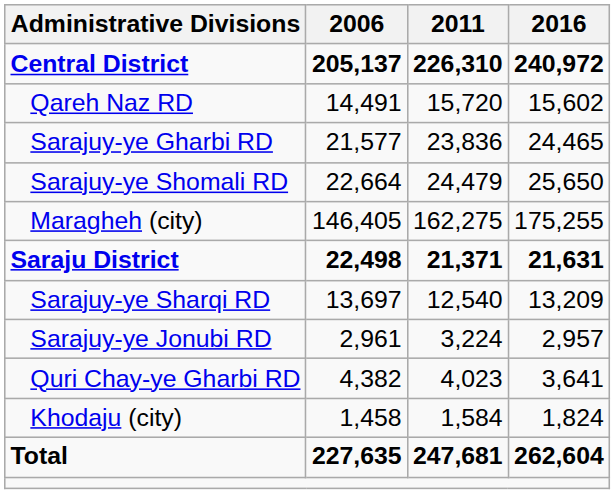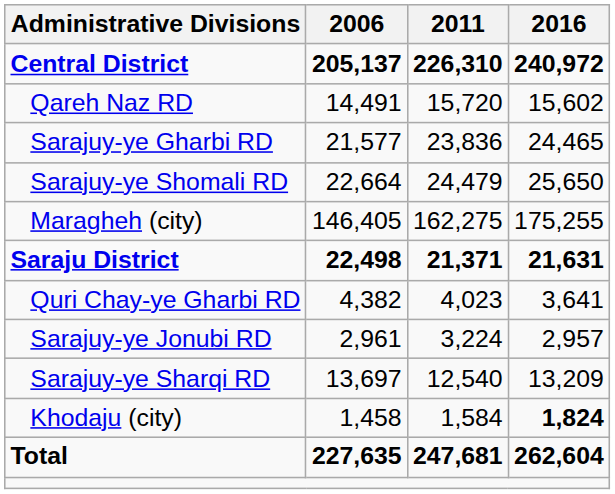 <table class="wikitable">
 <tr>
 <th>Administrative Divisions</th>
 <th>2006</th>
 <th>2011</th>
 <th>2016</th>
 </tr>
 <tr>
 <td><strong><a href='#'>Central District</a></strong></td>
 <td style="text-align: right;"><strong>205,137</strong></td>
 <td style="text-align: right;"><strong>226,310</strong></td>
 <td style="text-align: right;"><strong>240,972</strong></td>
 </tr>
 <tr>
 <td style="padding-left: 1em;"><a href='#'>Qareh Naz RD</a></td>
 <td style="text-align: right;">14,491</td>
 <td style="text-align: right;">15,720</td>
 <td style="text-align: right;">15,602</td>
 </tr>
 <tr>
 <td style="padding-left: 1em;"><a href='#'>Sarajuy-ye Gharbi RD</a></td>
 <td style="text-align: right;">21,577</td>
 <td style="text-align: right;">23,836</td>
 <td style="text-align: right;">24,465</td>
 </tr>
 <tr>
 <td style="padding-left: 1em;"><a href='#'>Sarajuy-ye Shomali RD</a></td>
 <td style="text-align: right;">22,664</td>
 <td style="text-align: right;">24,479</td>
 <td style="text-align: right;">25,650</td>
 </tr>
 <tr>
 <td style="padding-left: 1em;"><a href='#'>Maragheh</a> (city)</td>
 <td style="text-align: right;">146,405</td>
 <td style="text-align: right;">162,275</td>
 <td style="text-align: right;">175,255</td>
 </tr>
 <tr>
 <td><strong><a href='#'>Saraju District</a></strong></td>
 <td style="text-align: right;"><strong>22,498</strong></td>
 <td style="text-align: right;"><strong>21,371</strong></td>
 <td style="text-align: right;"><strong>21,631</strong></td>
 </tr>
 <tr>
-<td style="padding-left: 1em;"><a href='#'>Sarajuy-ye Sharqi RD</a></td>
-<td style="text-align: right;">13,697</td>
-<td style="text-align: right;">12,540</td>
-<td style="text-align: right;">13,209</td>
+<td style="padding-left: 1em;"><a href='#'>Quri Chay-ye Gharbi RD</a></td>
+<td style="text-align: right;">4,382</td>
+<td style="text-align: right;">4,023</td>
+<td style="text-align: right;">3,641</td>
 </tr>
 <tr>
 <td style="padding-left: 1em;"><a href='#'>Sarajuy-ye Jonubi RD</a></td>
 <td style="text-align: right;">2,961</td>
 <td style="text-align: right;">3,224</td>
 <td style="text-align: right;">2,957</td>
 </tr>
 <tr>
-<td style="padding-left: 1em;"><a href='#'>Quri Chay-ye Gharbi RD</a></td>
-<td style="text-align: right;">4,382</td>
-<td style="text-align: right;">4,023</td>
-<td style="text-align: right;">3,641</td>
+<td style="padding-left: 1em;"><a href='#'>Sarajuy-ye Sharqi RD</a></td>
+<td style="text-align: right;">13,697</td>
+<td style="text-align: right;">12,540</td>
+<td style="text-align: right;">13,209</td>
 </tr>
 <tr>
 <td style="padding-left: 1em;"><a href='#'>Khodaju</a> (city)</td>
 <td style="text-align: right;">1,458</td>
 <td style="text-align: right;">1,584</td>
-<td style="text-align: right;">1,824</td>
+<td style="text-align: right;"><strong>1,824</strong></td>
 </tr>
 <tr>
 <td><strong>Total</strong></td>
 <td style="text-align: right;"><strong>227,635</strong></td>
 <td style="text-align: right;"><strong>247,681</strong></td>
 <td style="text-align: right;"><strong>262,604</strong></td>
 </tr>
 <tr>
 <td colspan=4></td>
 </tr>
 </table>
